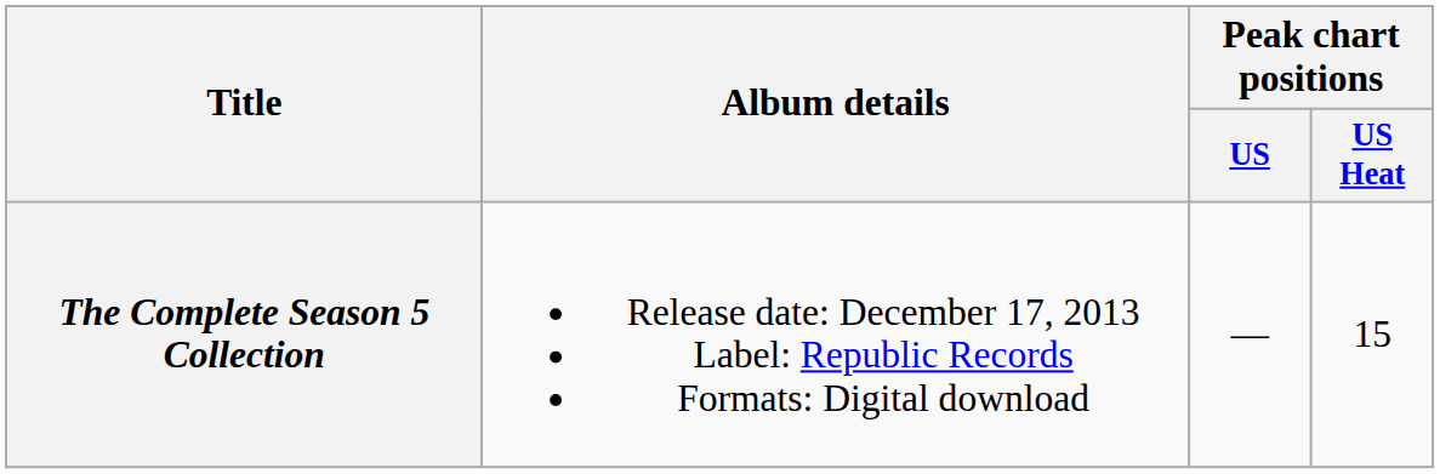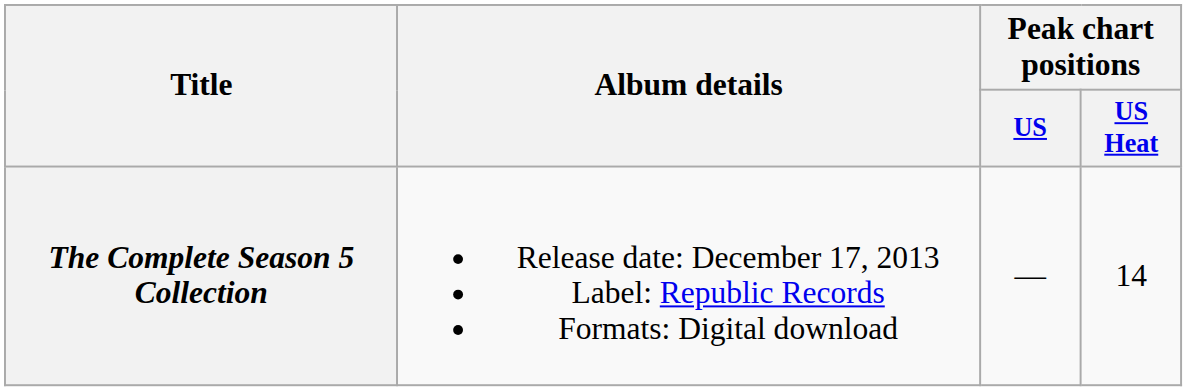 <table class="wikitable plainrowheaders" style="text-align:center;">
 <tr>
 <th rowspan="2" style="width:12em;">Title</th>
 <th rowspan="2" style="width:18em;">Album details</th>
 <th colspan="2">Peak chart<br>positions</th>
 </tr>
 <tr style="font-size:smaller;">
 <th style="width:45px;"><a href='#'>US</a></th>
 <th style="width:45px;"><a href='#'>US Heat</a><br></th>
 </tr>
 <tr>
 <th scope="row"><em>The Complete Season 5 Collection</em></th>
 <td><br><ul><li>Release date: December 17, 2013</li><li>Label: <a href='#'>Republic Records</a></li><li>Formats: Digital download</li></ul></td>
 <td>—</td>
-<td>15</td>
+<td>14</td>
 </tr>
 </table>
